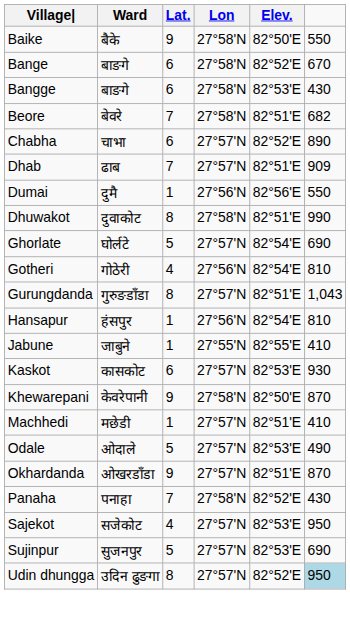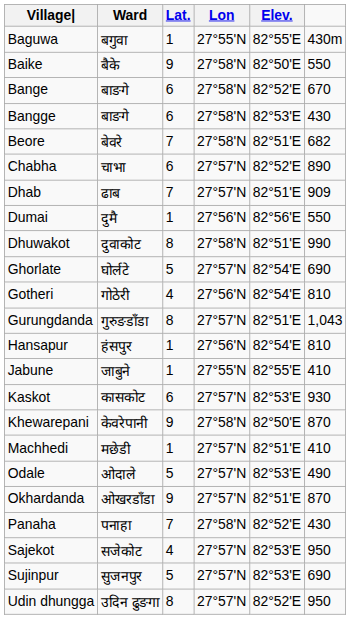 <table class="wikitable">
 <tr>
 <th>Village|</th>
 <th>Ward</th>
 <th><a href='#'>Lat.</a></th>
 <th><a href='#'>Lon</a></th>
 <th><a href='#'>Elev.</a></th>
+</tr>
+<tr>
+<td>Baguwa</td>
+<td>बगुवा</td>
+<td>1</td>
+<td>27°55'N</td>
+<td>82°55'E</td>
+<td> 430m</td>
 </tr>
 <tr>
 <td>Baike</td>
 <td>बैके</td>
 <td>9</td>
 <td>27°58'N</td>
 <td>82°50'E</td>
 <td> 550</td>
 </tr>
 <tr>
 <td>Bange</td>
 <td>बाङगे</td>
 <td>6</td>
 <td>27°58'N</td>
 <td>82°52'E</td>
 <td> 670</td>
 </tr>
 <tr>
 <td>Bangge</td>
 <td>बाङगे</td>
 <td>6</td>
 <td>27°58'N</td>
 <td>82°53'E</td>
 <td> 430</td>
 </tr>
 <tr>
 <td>Beore</td>
 <td>बेवरे</td>
 <td>7</td>
 <td>27°58'N</td>
 <td>82°51'E</td>
 <td> 682</td>
 </tr>
 <tr>
 <td>Chabha</td>
 <td>चाभा</td>
 <td>6</td>
 <td>27°57'N</td>
 <td>82°52'E</td>
 <td> 890</td>
 </tr>
 <tr>
 <td>Dhab</td>
 <td>ढाब</td>
 <td>7</td>
 <td>27°57'N</td>
 <td>82°51'E</td>
 <td> 909</td>
 </tr>
 <tr>
 <td>Dumai</td>
 <td>दुमै</td>
 <td>1</td>
 <td>27°56'N</td>
 <td>82°56'E</td>
 <td> 550</td>
 </tr>
 <tr>
 <td>Dhuwakot</td>
 <td>दुवाकोट</td>
 <td>8</td>
 <td>27°58'N</td>
 <td>82°51'E</td>
 <td> 990</td>
 </tr>
 <tr>
 <td>Ghorlate</td>
 <td>घोर्लटे</td>
 <td>5</td>
 <td>27°57'N</td>
 <td>82°54'E</td>
 <td> 690</td>
 </tr>
 <tr>
 <td>Gotheri</td>
 <td>गोठेरी</td>
 <td>4</td>
 <td>27°56'N</td>
 <td>82°54'E</td>
 <td> 810</td>
 </tr>
 <tr>
 <td>Gurungdanda</td>
 <td>गुरुङडाँडा</td>
 <td>8</td>
 <td>27°57'N</td>
 <td>82°51'E</td>
 <td>1,043</td>
 </tr>
 <tr>
 <td>Hansapur</td>
 <td>हंसपुर</td>
 <td>1</td>
 <td>27°56'N</td>
 <td>82°54'E</td>
 <td> 810</td>
 </tr>
 <tr>
 <td>Jabune</td>
 <td>जाबुने</td>
 <td>1</td>
 <td>27°55'N</td>
 <td>82°55'E</td>
 <td> 410</td>
 </tr>
 <tr>
 <td>Kaskot</td>
 <td>कासकोट</td>
 <td>6</td>
 <td>27°57'N</td>
 <td>82°53'E</td>
 <td> 930</td>
 </tr>
 <tr>
 <td>Khewarepani</td>
 <td>केवरेपानी</td>
 <td>9</td>
 <td>27°58'N</td>
 <td>82°50'E</td>
 <td> 870</td>
 </tr>
 <tr>
 <td>Machhedi</td>
 <td>मछेडी</td>
 <td>1</td>
 <td>27°57'N</td>
 <td>82°51'E</td>
 <td> 410</td>
 </tr>
 <tr>
 <td>Odale</td>
 <td>ओदाले</td>
 <td>5</td>
 <td>27°57'N</td>
 <td>82°53'E</td>
 <td> 490</td>
 </tr>
 <tr>
 <td>Okhardanda</td>
 <td>ओखरडाँडा</td>
 <td>9</td>
 <td>27°57'N</td>
 <td>82°51'E</td>
 <td> 870</td>
 </tr>
 <tr>
 <td>Panaha</td>
 <td>पनाहा</td>
 <td>7</td>
 <td>27°58'N</td>
 <td>82°52'E</td>
 <td> 430</td>
 </tr>
 <tr>
 <td>Sajekot</td>
 <td>सजेकोट</td>
 <td>4</td>
 <td>27°57'N</td>
 <td>82°53'E</td>
 <td> 950</td>
 </tr>
 <tr>
 <td>Sujinpur</td>
 <td>सुजनपुर</td>
 <td>5</td>
 <td>27°57'N</td>
 <td>82°53'E</td>
 <td> 690</td>
 </tr>
 <tr>
 <td>Udin dhungga</td>
 <td>उदिन ढुङगा</td>
 <td>8</td>
 <td>27°57'N</td>
 <td>82°52'E</td>
-<td style="background: lightblue;"> 950</td>
+<td> 950</td>
 </tr>
 </table>
